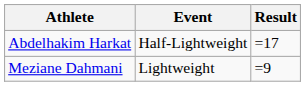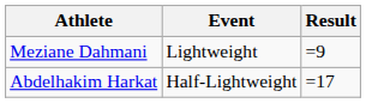 <table class=wikitable style=font-size:90%>
 <tr>
 <th>Athlete</th>
 <th>Event</th>
 <th>Result</th>
 </tr>
 <tr>
+<td><a href='#'>Meziane Dahmani</a></td>
+<td>Lightweight</td>
+<td>=9</td>
+</tr>
+<tr>
 <td><a href='#'>Abdelhakim Harkat</a></td>
 <td>Half-Lightweight</td>
 <td>=17</td>
 </tr>
-<tr>
-<td><a href='#'>Meziane Dahmani</a></td>
-<td>Lightweight</td>
-<td>=9</td>
-</tr>
 </table>
